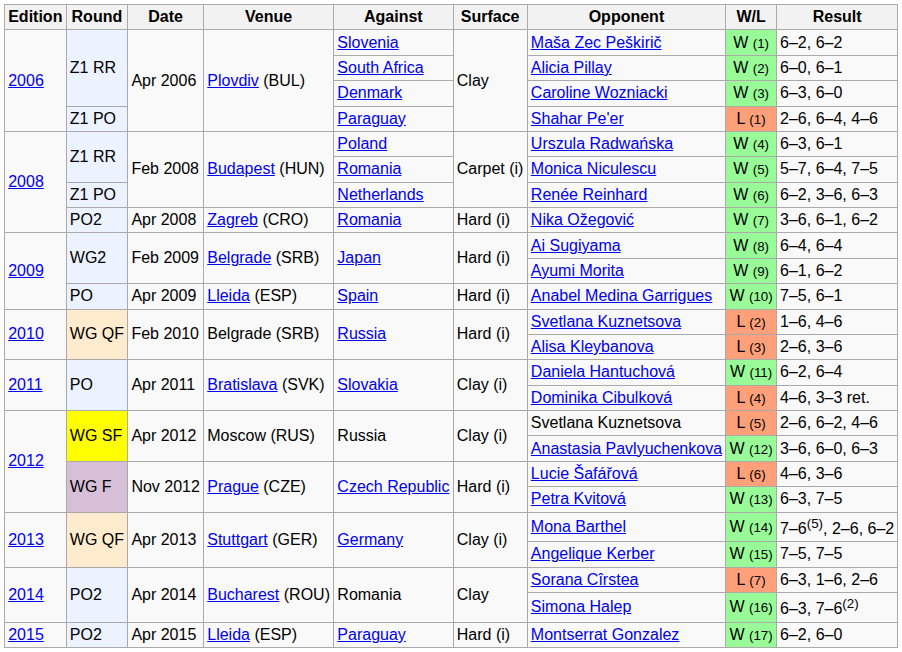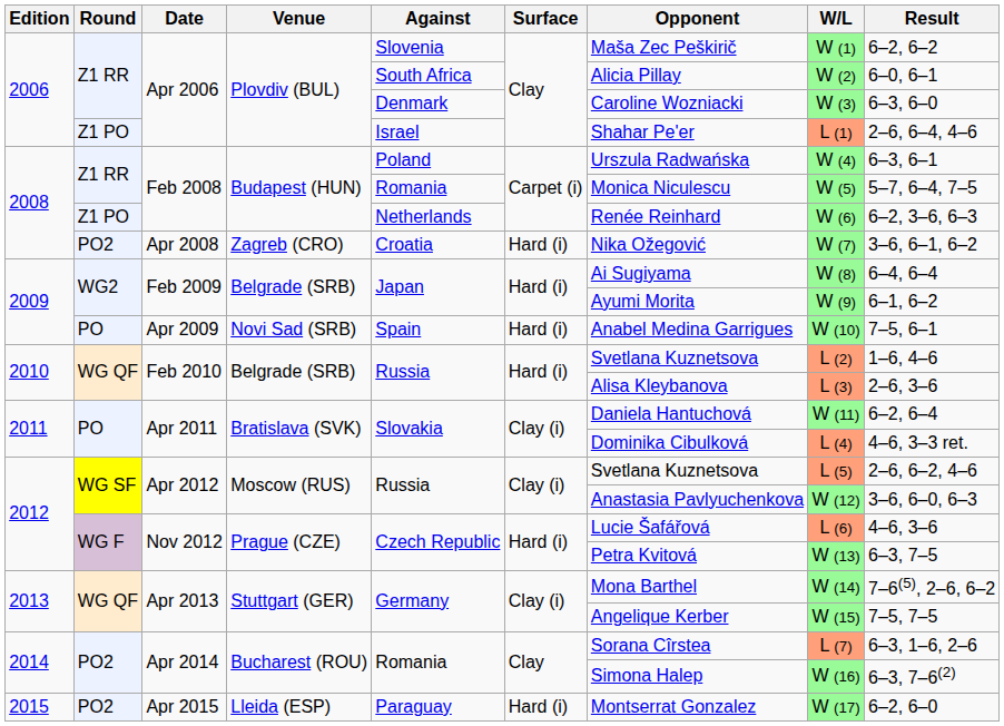 <table class=wikitable>
 <tr>
 <th>Edition</th>
 <th>Round</th>
 <th>Date</th>
 <th>Venue</th>
 <th>Against</th>
 <th>Surface</th>
 <th>Opponent</th>
 <th>W/L</th>
 <th>Result</th>
 </tr>
 <tr>
 <td rowspan="4"><a href='#'>2006</a></td>
 <td rowspan="3" bgcolor=ecf2ff>Z1 RR</td>
 <td rowspan="4">Apr 2006</td>
 <td rowspan="4"><a href='#'>Plovdiv</a> (BUL)</td>
 <td rowspan="1"> <a href='#'>Slovenia</a></td>
 <td rowspan="4">Clay</td>
 <td><a href='#'>Maša Zec Peškirič</a></td>
 <td style="text-align:center; background:#98fb98;">W <small>(1)</small></td>
 <td>6–2, 6–2</td>
 </tr>
 <tr>
 <td> <a href='#'>South Africa</a></td>
 <td><a href='#'>Alicia Pillay</a></td>
 <td style="text-align:center; background:#98fb98;">W <small>(2)</small></td>
 <td>6–0, 6–1</td>
 </tr>
 <tr>
 <td> <a href='#'>Denmark</a></td>
 <td><a href='#'>Caroline Wozniacki</a></td>
 <td style="text-align:center; background:#98fb98;">W <small>(3)</small></td>
 <td>6–3, 6–0</td>
 </tr>
 <tr>
 <td rowspan=1 bgcolor=ecf2ff>Z1 PO</td>
-<td> <a href='#'>Paraguay</a></td>
+<td> <a href='#'>Israel</a></td>
 <td><a href='#'>Shahar Pe'er</a></td>
 <td style="text-align:center; background:#FFA07A;">L <small>(1)</small></td>
 <td>2–6, 6–4, 4–6</td>
 </tr>
 <tr>
 <td rowspan="4"><a href='#'>2008</a></td>
 <td rowspan="2" bgcolor=ecf2ff>Z1 RR</td>
 <td rowspan="3">Feb 2008</td>
 <td rowspan="3"><a href='#'>Budapest</a> (HUN)</td>
 <td rowspan="1"> <a href='#'>Poland</a></td>
 <td rowspan="3">Carpet (i)</td>
 <td><a href='#'>Urszula Radwańska</a></td>
 <td style="text-align:center; background:#98fb98;">W <small>(4)</small></td>
 <td>6–3, 6–1</td>
 </tr>
 <tr>
 <td> <a href='#'>Romania</a></td>
 <td><a href='#'>Monica Niculescu</a></td>
 <td style="text-align:center; background:#98fb98;">W <small>(5)</small></td>
 <td>5–7, 6–4, 7–5</td>
 </tr>
 <tr>
 <td rowspan=1 bgcolor=ecf2ff>Z1 PO</td>
 <td> <a href='#'>Netherlands</a></td>
 <td><a href='#'>Renée Reinhard</a></td>
 <td style="text-align:center; background:#98fb98;">W <small>(6)</small></td>
 <td>6–2, 3–6, 6–3</td>
 </tr>
 <tr>
 <td rowspan=1 bgcolor=ecf2ff>PO2</td>
 <td>Apr 2008</td>
 <td><a href='#'>Zagreb</a> (CRO)</td>
-<td> <a href='#'>Romania</a></td>
+<td> <a href='#'>Croatia</a></td>
 <td>Hard (i)</td>
 <td><a href='#'>Nika Ožegović</a></td>
 <td style="text-align:center; background:#98fb98;">W <small>(7)</small></td>
 <td>3–6, 6–1, 6–2</td>
 </tr>
 <tr>
 <td rowspan="3"><a href='#'>2009</a></td>
 <td rowspan="2" bgcolor=ecf2ff>WG2</td>
 <td rowspan="2">Feb 2009</td>
 <td rowspan="2"><a href='#'>Belgrade</a> (SRB)</td>
 <td rowspan="2"> <a href='#'>Japan</a></td>
 <td rowspan="2">Hard (i)</td>
 <td><a href='#'>Ai Sugiyama</a></td>
 <td style="text-align:center; background:#98fb98;">W <small>(8)</small></td>
 <td>6–4, 6–4</td>
 </tr>
 <tr>
 <td><a href='#'>Ayumi Morita</a></td>
 <td style="text-align:center; background:#98fb98;">W <small>(9)</small></td>
 <td>6–1, 6–2</td>
 </tr>
 <tr>
 <td rowspan=1 bgcolor=ecf2ff>PO</td>
 <td rowspan=1>Apr 2009</td>
-<td rowspan=1><a href='#'>Lleida</a> (ESP)</td>
+<td><a href='#'>Novi Sad</a> (SRB)</td>
 <td rowspan=1> <a href='#'>Spain</a></td>
 <td>Hard (i)</td>
 <td><a href='#'>Anabel Medina Garrigues</a></td>
 <td style="text-align:center; background:#98fb98;">W <small>(10)</small></td>
 <td>7–5, 6–1</td>
 </tr>
 <tr>
 <td rowspan="2"><a href='#'>2010</a></td>
 <td rowspan="2" bgcolor=ffebcd>WG QF</td>
 <td rowspan="2">Feb 2010</td>
 <td rowspan="2">Belgrade (SRB)</td>
 <td rowspan="2"> <a href='#'>Russia</a></td>
 <td rowspan="2">Hard (i)</td>
 <td><a href='#'>Svetlana Kuznetsova</a></td>
 <td style="text-align:center; background:#FFA07A;">L <small>(2)</small></td>
 <td>1–6, 4–6</td>
 </tr>
 <tr>
 <td><a href='#'>Alisa Kleybanova</a></td>
 <td style="text-align:center; background:#FFA07A;">L <small>(3)</small></td>
 <td>2–6, 3–6</td>
 </tr>
 <tr>
 <td rowspan="2"><a href='#'>2011</a></td>
 <td rowspan="2" bgcolor=ecf2ff>PO</td>
 <td rowspan="2">Apr 2011</td>
 <td rowspan="2"><a href='#'>Bratislava</a> (SVK)</td>
 <td rowspan="2"> <a href='#'>Slovakia</a></td>
 <td rowspan="2">Clay (i)</td>
 <td><a href='#'>Daniela Hantuchová</a></td>
 <td style="text-align:center; background:#98fb98;">W <small>(11)</small></td>
 <td>6–2, 6–4</td>
 </tr>
 <tr>
 <td><a href='#'>Dominika Cibulková</a></td>
 <td style="text-align:center; background:#FFA07A;">L <small>(4)</small></td>
 <td>4–6, 3–3 ret.</td>
 </tr>
 <tr>
 <td rowspan="4"><a href='#'>2012</a></td>
 <td rowspan="2" bgcolor=yellow>WG SF</td>
 <td rowspan="2">Apr 2012</td>
 <td rowspan="2">Moscow (RUS)</td>
 <td rowspan="2"> Russia</td>
 <td rowspan="2">Clay (i)</td>
 <td>Svetlana Kuznetsova</td>
 <td style="text-align:center; background:#FFA07A;">L <small>(5)</small></td>
 <td>2–6, 6–2, 4–6</td>
 </tr>
 <tr>
 <td><a href='#'>Anastasia Pavlyuchenkova</a></td>
 <td style="text-align:center; background:#98fb98;">W <small>(12)</small></td>
 <td>3–6, 6–0, 6–3</td>
 </tr>
 <tr>
 <td rowspan=2 bgcolor=thistle>WG F</td>
 <td rowspan=2>Nov 2012</td>
 <td rowspan=2><a href='#'>Prague</a> (CZE)</td>
 <td rowspan=2> <a href='#'>Czech Republic</a></td>
 <td rowspan=2>Hard (i)</td>
 <td><a href='#'>Lucie Šafářová</a></td>
 <td style="text-align:center; background:#FFA07A;">L <small>(6)</small></td>
 <td>4–6, 3–6</td>
 </tr>
 <tr>
 <td><a href='#'>Petra Kvitová</a></td>
 <td style="text-align:center; background:#98fb98;">W <small>(13)</small></td>
 <td>6–3, 7–5</td>
 </tr>
 <tr>
 <td rowspan="2"><a href='#'>2013</a></td>
 <td rowspan="2" bgcolor=ffebcd>WG QF</td>
 <td rowspan="2">Apr 2013</td>
 <td rowspan="2"><a href='#'>Stuttgart</a> (GER)</td>
 <td rowspan="2"> <a href='#'>Germany</a></td>
 <td rowspan="2">Clay (i)</td>
 <td><a href='#'>Mona Barthel</a></td>
 <td style="text-align:center; background:#98fb98;">W <small>(14)</small></td>
 <td>7–6<sup>(5)</sup>, 2–6, 6–2</td>
 </tr>
 <tr>
 <td><a href='#'>Angelique Kerber</a></td>
 <td style="text-align:center; background:#98fb98;">W <small>(15)</small></td>
 <td>7–5, 7–5</td>
 </tr>
 <tr>
 <td rowspan="2"><a href='#'>2014</a></td>
 <td rowspan="2" bgcolor=ecf2ff>PO2</td>
 <td rowspan="2">Apr 2014</td>
 <td rowspan="2"><a href='#'>Bucharest</a> (ROU)</td>
 <td rowspan="2"> Romania</td>
 <td rowspan="2">Clay</td>
 <td><a href='#'>Sorana Cîrstea</a></td>
 <td style="text-align:center; background:#FFA07A;">L <small>(7)</small></td>
 <td>6–3, 1–6, 2–6</td>
 </tr>
 <tr>
 <td><a href='#'>Simona Halep</a></td>
 <td style="text-align:center; background:#98fb98;">W <small>(16)</small></td>
 <td>6–3, 7–6<sup>(2)</sup></td>
 </tr>
 <tr>
 <td rowspan="2"><a href='#'>2015</a></td>
 <td bgcolor=ecf2ff>PO2</td>
 <td>Apr 2015</td>
 <td rowspan=1><a href='#'>Lleida</a> (ESP)</td>
 <td> <a href='#'>Paraguay</a></td>
 <td>Hard (i)</td>
 <td><a href='#'>Montserrat Gonzalez</a></td>
 <td style="text-align:center; background:#98fb98;">W <small>(17)</small></td>
 <td>6–2, 6–0</td>
 </tr>
 </table>
